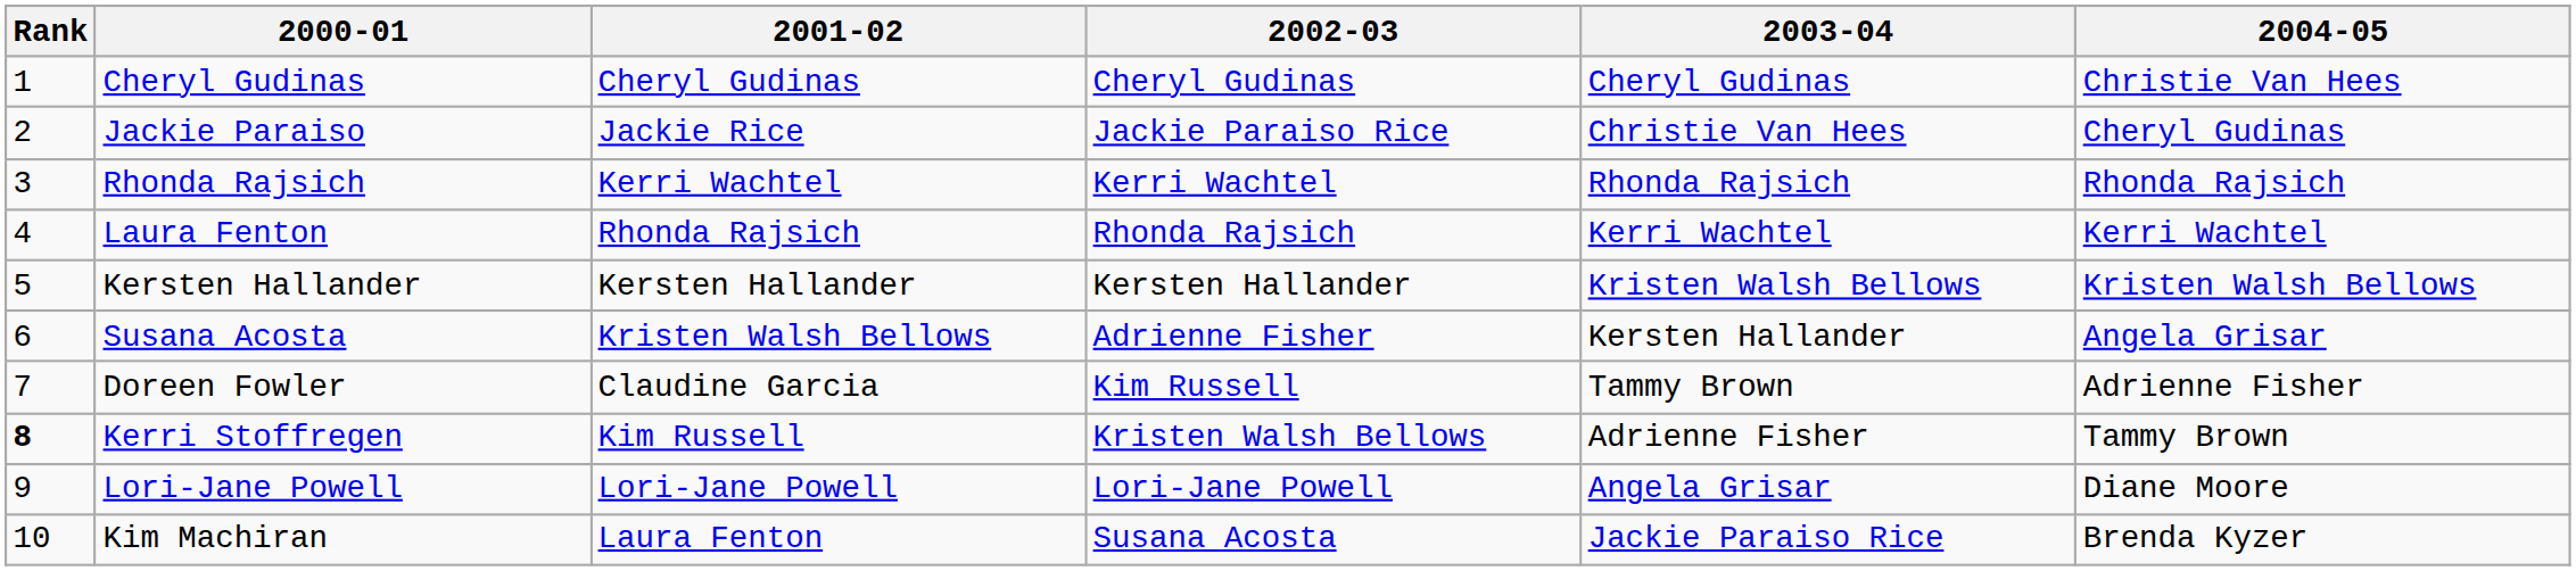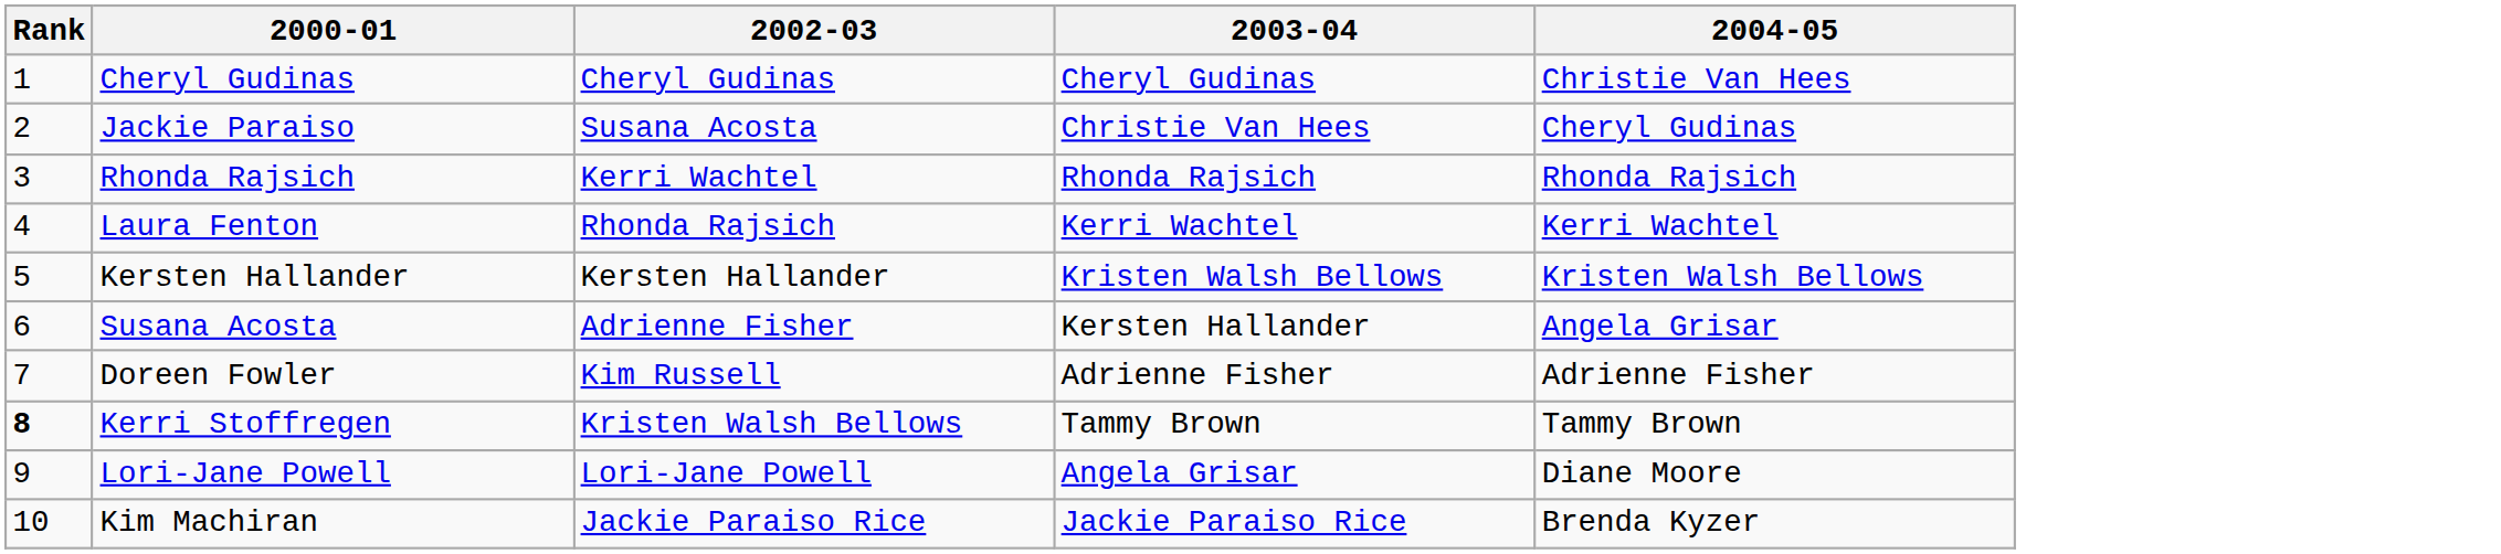 <table class="wikitable" border="1">
 <tr>
 <th>Rank</th>
 <th width="200">2000-01</th>
-<th width="200">2001-02</th>
 <th width="200">2002-03</th>
 <th width="200">2003-04</th>
 <th width="200">2004-05</th>
 </tr>
 <tr>
 <td>1</td>
 <td> <a href='#'>Cheryl Gudinas</a></td>
 <td> <a href='#'>Cheryl Gudinas</a></td>
 <td> <a href='#'>Cheryl Gudinas</a></td>
-<td> <a href='#'>Cheryl Gudinas</a></td>
 <td> <a href='#'>Christie Van Hees</a></td>
 </tr>
 <tr>
 <td>2</td>
 <td> <a href='#'>Jackie Paraiso</a></td>
-<td> <a href='#'>Jackie Rice</a></td>
-<td> <a href='#'>Jackie Paraiso Rice</a></td>
+<td> <a href='#'>Susana Acosta</a></td>
 <td> <a href='#'>Christie Van Hees</a></td>
 <td> <a href='#'>Cheryl Gudinas</a></td>
 </tr>
 <tr>
 <td>3</td>
 <td> <a href='#'>Rhonda Rajsich</a></td>
-<td> <a href='#'>Kerri Wachtel</a></td>
 <td> <a href='#'>Kerri Wachtel</a></td>
 <td> <a href='#'>Rhonda Rajsich</a></td>
 <td> <a href='#'>Rhonda Rajsich</a></td>
 </tr>
 <tr>
 <td>4</td>
 <td> <a href='#'>Laura Fenton</a></td>
 <td> <a href='#'>Rhonda Rajsich</a></td>
-<td> <a href='#'>Rhonda Rajsich</a></td>
 <td> <a href='#'>Kerri Wachtel</a></td>
 <td> <a href='#'>Kerri Wachtel</a></td>
 </tr>
 <tr>
 <td>5</td>
-<td> Kersten Hallander</td>
 <td> Kersten Hallander</td>
 <td> Kersten Hallander</td>
 <td> <a href='#'>Kristen Walsh Bellows</a></td>
 <td> <a href='#'>Kristen Walsh Bellows</a></td>
 </tr>
 <tr>
 <td>6</td>
 <td> <a href='#'>Susana Acosta</a></td>
-<td> <a href='#'>Kristen Walsh Bellows</a></td>
 <td> <a href='#'>Adrienne Fisher</a></td>
 <td> Kersten Hallander</td>
 <td> <a href='#'>Angela Grisar</a></td>
 </tr>
 <tr>
 <td>7</td>
 <td> Doreen Fowler</td>
-<td> Claudine Garcia</td>
 <td> <a href='#'>Kim Russell</a></td>
-<td> Tammy Brown</td>
+<td> Adrienne Fisher</td>
 <td> Adrienne Fisher</td>
 </tr>
 <tr>
 <td><strong>8</strong></td>
 <td> <a href='#'>Kerri Stoffregen</a></td>
-<td> <a href='#'>Kim Russell</a></td>
 <td> <a href='#'>Kristen Walsh Bellows</a></td>
-<td> Adrienne Fisher</td>
+<td> Tammy Brown</td>
 <td> Tammy Brown</td>
 </tr>
 <tr>
 <td>9</td>
-<td> <a href='#'>Lori-Jane Powell</a></td>
 <td> <a href='#'>Lori-Jane Powell</a></td>
 <td> <a href='#'>Lori-Jane Powell</a></td>
 <td> <a href='#'>Angela Grisar</a></td>
 <td> Diane Moore</td>
 </tr>
 <tr>
 <td>10</td>
 <td> Kim Machiran</td>
-<td> <a href='#'>Laura Fenton</a></td>
-<td> <a href='#'>Susana Acosta</a></td>
+<td> <a href='#'>Jackie Paraiso Rice</a></td>
 <td> <a href='#'>Jackie Paraiso Rice</a></td>
 <td> Brenda Kyzer</td>
 </tr>
 </table>
